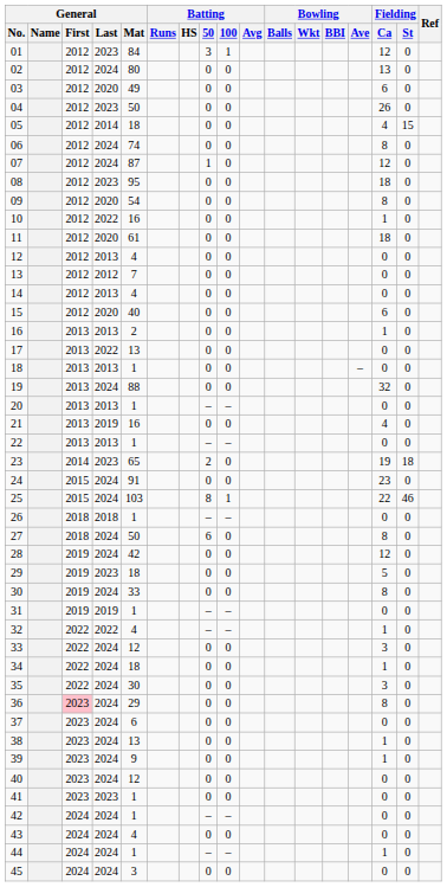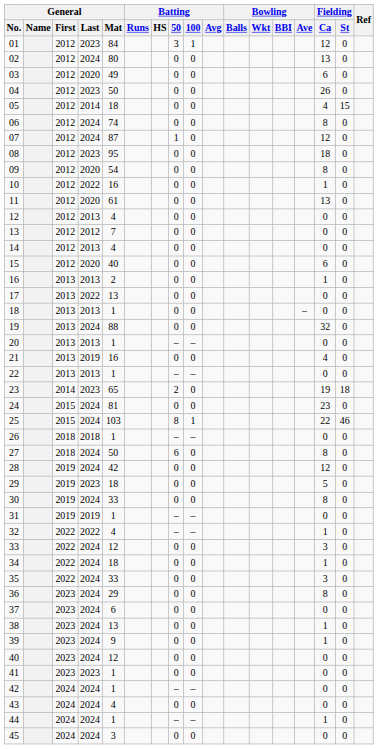 <table class="wikitable plainrowheaders sortable">
 <tr align="center">
 <th scope="col" colspan=5 class="unsortable">General</th>
 <th scope="col" colspan=5 class="unsortable"><a href='#'>Batting</a></th>
 <th scope="col" colspan=4 class="unsortable"><a href='#'>Bowling</a></th>
 <th scope="col" colspan=2 class="unsortable"><a href='#'>Fielding</a></th>
 <th scope="col" rowspan=2 class="unsortable">Ref</th>
 </tr>
 <tr align="center">
 <th scope="col">No.</th>
 <th scope="col">Name</th>
 <th scope="col">First</th>
 <th scope="col">Last</th>
 <th scope="col">Mat</th>
 <th scope="col"><a href='#'>Runs</a></th>
 <th scope="col">HS</th>
 <th scope="col"><a href='#'>50</a></th>
 <th scope="col"><a href='#'>100</a></th>
 <th scope="col"><a href='#'>Avg</a></th>
 <th scope="col"><a href='#'>Balls</a></th>
 <th scope="col"><a href='#'>Wkt</a></th>
 <th scope="col"><a href='#'>BBI</a></th>
 <th scope="col"><a href='#'>Ave</a></th>
 <th scope="col"><a href='#'>Ca</a></th>
 <th scope="col"><a href='#'>St</a></th>
 </tr>
 <tr align="center">
 <td><span>0</span>1</td>
 <th scope="row" align="left"></th>
 <td>2012</td>
 <td>2023</td>
 <td>84</td>
 <td></td>
 <td></td>
 <td>3</td>
 <td>1</td>
 <td></td>
 <td></td>
 <td></td>
 <td></td>
 <td></td>
 <td>12</td>
 <td>0</td>
 <td></td>
 </tr>
 <tr align="center">
 <td><span>0</span>2</td>
 <th scope="row" align="left"> </th>
 <td>2012</td>
 <td>2024</td>
 <td>80</td>
 <td></td>
 <td></td>
 <td>0</td>
 <td>0</td>
 <td></td>
 <td></td>
 <td></td>
 <td></td>
 <td></td>
 <td>13</td>
 <td>0</td>
 <td></td>
 </tr>
 <tr align="center">
 <td><span>0</span>3</td>
 <th scope="row" align="left"></th>
 <td>2012</td>
 <td>2020</td>
 <td>49</td>
 <td></td>
 <td></td>
 <td>0</td>
 <td>0</td>
 <td></td>
 <td></td>
 <td></td>
 <td></td>
 <td></td>
 <td>6</td>
 <td>0</td>
 <td></td>
 </tr>
 <tr align="center">
 <td><span>0</span>4</td>
 <th scope="row" align="left"></th>
 <td>2012</td>
 <td>2023</td>
 <td>50</td>
 <td></td>
 <td></td>
 <td>0</td>
 <td>0</td>
 <td></td>
 <td></td>
 <td></td>
 <td></td>
 <td></td>
 <td>26</td>
 <td>0</td>
 <td></td>
 </tr>
 <tr align="center">
 <td><span>0</span>5</td>
 <th scope="row" align="left"> </th>
 <td>2012</td>
 <td>2014</td>
 <td>18</td>
 <td></td>
 <td></td>
 <td>0</td>
 <td>0</td>
 <td></td>
 <td></td>
 <td></td>
 <td></td>
 <td></td>
 <td>4</td>
 <td>15</td>
 <td></td>
 </tr>
 <tr align="center">
 <td><span>0</span>6</td>
 <th scope="row" align="left"></th>
 <td>2012</td>
 <td>2024</td>
 <td>74</td>
 <td></td>
 <td></td>
 <td>0</td>
 <td>0</td>
 <td></td>
 <td></td>
 <td></td>
 <td></td>
 <td></td>
 <td>8</td>
 <td>0</td>
 <td></td>
 </tr>
 <tr align="center">
 <td><span>0</span>7</td>
 <th scope="row" align="left"> </th>
 <td>2012</td>
 <td>2024</td>
 <td>87</td>
 <td></td>
 <td></td>
 <td>1</td>
 <td>0</td>
 <td></td>
 <td></td>
 <td></td>
 <td></td>
 <td></td>
 <td>12</td>
 <td>0</td>
 <td></td>
 </tr>
 <tr align="center">
 <td><span>0</span>8</td>
 <th scope="row" align="left"> </th>
 <td>2012</td>
 <td>2023</td>
 <td>95</td>
 <td></td>
 <td></td>
 <td>0</td>
 <td>0</td>
 <td></td>
 <td></td>
 <td></td>
 <td></td>
 <td></td>
 <td>18</td>
 <td>0</td>
 <td></td>
 </tr>
 <tr align="center">
 <td><span>0</span>9</td>
 <th scope="row" align="left"></th>
 <td>2012</td>
 <td>2020</td>
 <td>54</td>
 <td></td>
 <td></td>
 <td>0</td>
 <td>0</td>
 <td></td>
 <td></td>
 <td></td>
 <td></td>
 <td></td>
 <td>8</td>
 <td>0</td>
 <td></td>
 </tr>
 <tr align="center">
 <td>10</td>
 <th scope="row" align="left"></th>
 <td>2012</td>
 <td>2022</td>
 <td>16</td>
 <td></td>
 <td></td>
 <td>0</td>
 <td>0</td>
 <td></td>
 <td></td>
 <td></td>
 <td></td>
 <td></td>
 <td>1</td>
 <td>0</td>
 <td></td>
 </tr>
 <tr align="center">
 <td>11</td>
 <th scope="row" align="left"></th>
 <td>2012</td>
 <td>2020</td>
 <td>61</td>
 <td></td>
 <td></td>
 <td>0</td>
 <td>0</td>
 <td></td>
 <td></td>
 <td></td>
 <td></td>
 <td></td>
-<td>18</td>
+<td>13</td>
 <td>0</td>
 <td></td>
 </tr>
 <tr align="center">
 <td>12</td>
 <th scope="row" align="left"></th>
 <td>2012</td>
 <td>2013</td>
 <td>4</td>
 <td></td>
 <td></td>
 <td>0</td>
 <td>0</td>
 <td></td>
 <td></td>
 <td></td>
 <td></td>
 <td></td>
 <td>0</td>
 <td>0</td>
 <td></td>
 </tr>
 <tr align="center">
 <td>13</td>
 <th scope="row" align="left"></th>
 <td>2012</td>
 <td>2012</td>
 <td>7</td>
 <td></td>
 <td></td>
 <td>0</td>
 <td>0</td>
 <td></td>
 <td></td>
 <td></td>
 <td></td>
 <td></td>
 <td>0</td>
 <td>0</td>
 <td></td>
 </tr>
 <tr align="center">
 <td>14</td>
 <th scope="row" align="left"></th>
 <td>2012</td>
 <td>2013</td>
 <td>4</td>
 <td></td>
 <td></td>
 <td>0</td>
 <td>0</td>
 <td></td>
 <td></td>
 <td></td>
 <td></td>
 <td></td>
 <td>0</td>
 <td>0</td>
 <td></td>
 </tr>
 <tr align="center">
 <td>15</td>
 <th scope="row" align="left"></th>
 <td>2012</td>
 <td>2020</td>
 <td>40</td>
 <td></td>
 <td></td>
 <td>0</td>
 <td>0</td>
 <td></td>
 <td></td>
 <td></td>
 <td></td>
 <td></td>
 <td>6</td>
 <td>0</td>
 <td></td>
 </tr>
 <tr align="center">
 <td>16</td>
 <th scope="row" align="left"></th>
 <td>2013</td>
 <td>2013</td>
 <td>2</td>
 <td></td>
 <td></td>
 <td>0</td>
 <td>0</td>
 <td></td>
 <td></td>
 <td></td>
 <td></td>
 <td></td>
 <td>1</td>
 <td>0</td>
 <td></td>
 </tr>
 <tr align="center">
 <td>17</td>
 <th scope="row" align="left"></th>
 <td>2013</td>
 <td>2022</td>
 <td>13</td>
 <td></td>
 <td></td>
 <td>0</td>
 <td>0</td>
 <td></td>
 <td></td>
 <td></td>
 <td></td>
 <td></td>
 <td>0</td>
 <td>0</td>
 <td></td>
 </tr>
 <tr align="center">
 <td>18</td>
 <th scope="row"></th>
 <td>2013</td>
 <td>2013</td>
 <td>1</td>
 <td></td>
 <td></td>
 <td>0</td>
 <td>0</td>
 <td></td>
 <td></td>
 <td></td>
 <td></td>
 <td>–</td>
 <td>0</td>
 <td>0</td>
 <td></td>
 </tr>
 <tr align="center">
 <td>19</td>
 <th scope="row" align="left"></th>
 <td>2013</td>
 <td>2024</td>
 <td>88</td>
 <td></td>
 <td></td>
 <td>0</td>
 <td>0</td>
 <td></td>
 <td></td>
 <td></td>
 <td></td>
 <td></td>
 <td>32</td>
 <td>0</td>
 <td></td>
 </tr>
 <tr align="center">
 <td>20</td>
 <th scope="row" align="left"> </th>
 <td>2013</td>
 <td>2013</td>
 <td>1</td>
 <td></td>
 <td></td>
 <td>–</td>
 <td>–</td>
 <td></td>
 <td></td>
 <td></td>
 <td></td>
 <td></td>
 <td>0</td>
 <td>0</td>
 <td></td>
 </tr>
 <tr align="center">
 <td>21</td>
 <th scope="row" align="left"></th>
 <td>2013</td>
 <td>2019</td>
 <td>16</td>
 <td></td>
 <td></td>
 <td>0</td>
 <td>0</td>
 <td></td>
 <td></td>
 <td></td>
 <td></td>
 <td></td>
 <td>4</td>
 <td>0</td>
 <td></td>
 </tr>
 <tr align="center">
 <td>22</td>
 <th scope="row" align="left"></th>
 <td>2013</td>
 <td>2013</td>
 <td>1</td>
 <td></td>
 <td></td>
 <td>–</td>
 <td>–</td>
 <td></td>
 <td></td>
 <td></td>
 <td></td>
 <td></td>
 <td>0</td>
 <td>0</td>
 <td></td>
 </tr>
 <tr align="center">
 <td>23</td>
 <th scope="row" align="left"> </th>
 <td>2014</td>
 <td>2023</td>
 <td>65</td>
 <td></td>
 <td></td>
 <td>2</td>
 <td>0</td>
 <td></td>
 <td></td>
 <td></td>
 <td></td>
 <td></td>
 <td>19</td>
 <td>18</td>
 <td></td>
 </tr>
 <tr align="center">
 <td>24</td>
 <th scope="row" align="left"></th>
 <td>2015</td>
 <td>2024</td>
-<td>91</td>
+<td>81</td>
 <td></td>
 <td></td>
 <td>0</td>
 <td>0</td>
 <td></td>
 <td></td>
 <td></td>
 <td></td>
 <td></td>
 <td>23</td>
 <td>0</td>
 <td></td>
 </tr>
 <tr align="center">
 <td>25</td>
 <th scope="row" align="left"> </th>
 <td>2015</td>
 <td>2024</td>
 <td>103</td>
 <td></td>
 <td></td>
 <td>8</td>
 <td>1</td>
 <td></td>
 <td></td>
 <td></td>
 <td></td>
 <td></td>
 <td>22</td>
 <td>46</td>
 <td></td>
 </tr>
 <tr align="center">
 <td>26</td>
 <th scope="row" align="left"></th>
 <td>2018</td>
 <td>2018</td>
 <td>1</td>
 <td></td>
 <td></td>
 <td>–</td>
 <td>–</td>
 <td></td>
 <td></td>
 <td></td>
 <td></td>
 <td></td>
 <td>0</td>
 <td>0</td>
 <td></td>
 </tr>
 <tr align="center">
 <td>27</td>
 <th scope="row" align="left"></th>
 <td>2018</td>
 <td>2024</td>
 <td>50</td>
 <td></td>
 <td></td>
 <td>6</td>
 <td>0</td>
 <td></td>
 <td></td>
 <td></td>
 <td></td>
 <td></td>
 <td>8</td>
 <td>0</td>
 <td></td>
 </tr>
 <tr align="center">
 <td>28</td>
 <th scope="row" align="left"></th>
 <td>2019</td>
 <td>2024</td>
 <td>42</td>
 <td></td>
 <td></td>
 <td>0</td>
 <td>0</td>
 <td></td>
 <td></td>
 <td></td>
 <td></td>
 <td></td>
 <td>12</td>
 <td>0</td>
 <td></td>
 </tr>
 <tr align="center">
 <td>29</td>
 <th scope="row" align="left"></th>
 <td>2019</td>
 <td>2023</td>
 <td>18</td>
 <td></td>
 <td></td>
 <td>0</td>
 <td>0</td>
 <td></td>
 <td></td>
 <td></td>
 <td></td>
 <td></td>
 <td>5</td>
 <td>0</td>
 <td></td>
 </tr>
 <tr align="center">
 <td>30</td>
 <th scope="row" align="left"></th>
 <td>2019</td>
 <td>2024</td>
 <td>33</td>
 <td></td>
 <td></td>
 <td>0</td>
 <td>0</td>
 <td></td>
 <td></td>
 <td></td>
 <td></td>
 <td></td>
 <td>8</td>
 <td>0</td>
 <td></td>
 </tr>
 <tr align="center">
 <td>31</td>
 <th scope="row" align="left"></th>
 <td>2019</td>
 <td>2019</td>
 <td>1</td>
 <td></td>
 <td></td>
 <td>–</td>
 <td>–</td>
 <td></td>
 <td></td>
 <td></td>
 <td></td>
 <td></td>
 <td>0</td>
 <td>0</td>
 <td></td>
 </tr>
 <tr align="center">
 <td>32</td>
 <th scope="row" align="left"></th>
 <td>2022</td>
 <td>2022</td>
 <td>4</td>
 <td></td>
 <td></td>
 <td>–</td>
 <td>–</td>
 <td></td>
 <td></td>
 <td></td>
 <td></td>
 <td></td>
 <td>1</td>
 <td>0</td>
 <td></td>
 </tr>
 <tr align="center">
 <td>33</td>
 <th scope="row" align="left"></th>
 <td>2022</td>
 <td>2024</td>
 <td>12</td>
 <td></td>
 <td></td>
 <td>0</td>
 <td>0</td>
 <td></td>
 <td></td>
 <td></td>
 <td></td>
 <td></td>
 <td>3</td>
 <td>0</td>
 <td></td>
 </tr>
 <tr align="center">
 <td>34</td>
 <th scope="row" align="left"></th>
 <td>2022</td>
 <td>2024</td>
 <td>18</td>
 <td></td>
 <td></td>
 <td>0</td>
 <td>0</td>
 <td></td>
 <td></td>
 <td></td>
 <td></td>
 <td></td>
 <td>1</td>
 <td>0</td>
 <td></td>
 </tr>
 <tr align="center">
 <td>35</td>
 <th scope="row" align="left"></th>
 <td>2022</td>
 <td>2024</td>
-<td>30</td>
+<td>33</td>
 <td></td>
 <td></td>
 <td>0</td>
 <td>0</td>
 <td></td>
 <td></td>
 <td></td>
 <td></td>
 <td></td>
 <td>3</td>
 <td>0</td>
 <td></td>
 </tr>
 <tr align="center">
 <td>36</td>
 <th scope="row" align="left"></th>
-<td style="background: pink;">2023</td>
+<td>2023</td>
 <td>2024</td>
 <td>29</td>
 <td></td>
 <td></td>
 <td>0</td>
 <td>0</td>
 <td></td>
 <td></td>
 <td></td>
 <td></td>
 <td></td>
 <td>8</td>
 <td>0</td>
 <td></td>
 </tr>
 <tr align="center">
 <td>37</td>
 <th scope="row" align="left"></th>
 <td>2023</td>
 <td>2024</td>
 <td>6</td>
 <td></td>
 <td></td>
 <td>0</td>
 <td>0</td>
 <td></td>
 <td></td>
 <td></td>
 <td></td>
 <td></td>
 <td>0</td>
 <td>0</td>
 <td></td>
 </tr>
 <tr align="center">
 <td>38</td>
 <th scope="row" align="left"></th>
 <td>2023</td>
 <td>2024</td>
 <td>13</td>
 <td></td>
 <td></td>
 <td>0</td>
 <td>0</td>
 <td></td>
 <td></td>
 <td></td>
 <td></td>
 <td></td>
 <td>1</td>
 <td>0</td>
 <td></td>
 </tr>
 <tr align="center">
 <td>39</td>
 <th scope="row" align="left"></th>
 <td>2023</td>
 <td>2024</td>
 <td>9</td>
 <td></td>
 <td></td>
 <td>0</td>
 <td>0</td>
 <td></td>
 <td></td>
 <td></td>
 <td></td>
 <td></td>
 <td>1</td>
 <td>0</td>
 <td></td>
 </tr>
 <tr align="center">
 <td>40</td>
 <th scope="row" align="left"></th>
 <td>2023</td>
 <td>2024</td>
 <td>12</td>
 <td></td>
 <td></td>
 <td>0</td>
 <td>0</td>
 <td></td>
 <td></td>
 <td></td>
 <td></td>
 <td></td>
 <td>0</td>
 <td>0</td>
 <td></td>
 </tr>
 <tr align="center">
 <td>41</td>
 <th scope="row" align="left"></th>
 <td>2023</td>
 <td>2023</td>
 <td>1</td>
 <td></td>
 <td></td>
 <td>0</td>
 <td>0</td>
 <td></td>
 <td></td>
 <td></td>
 <td></td>
 <td></td>
 <td>0</td>
 <td>0</td>
 <td></td>
 </tr>
 <tr align="center">
 <td>42</td>
 <th scope="row" align="left"></th>
 <td>2024</td>
 <td>2024</td>
 <td>1</td>
 <td></td>
 <td></td>
 <td>–</td>
 <td>–</td>
 <td></td>
 <td></td>
 <td></td>
 <td></td>
 <td></td>
 <td>0</td>
 <td>0</td>
 <td></td>
 </tr>
 <tr align="center">
 <td>43</td>
 <th scope="row" align="left"></th>
 <td>2024</td>
 <td>2024</td>
 <td>4</td>
 <td></td>
 <td></td>
 <td>0</td>
 <td>0</td>
 <td></td>
 <td></td>
 <td></td>
 <td></td>
 <td></td>
 <td>0</td>
 <td>0</td>
 <td></td>
 </tr>
 <tr align="center">
 <td>44</td>
 <th scope="row" align="left"></th>
 <td>2024</td>
 <td>2024</td>
 <td>1</td>
 <td></td>
 <td></td>
 <td>–</td>
 <td>–</td>
 <td></td>
 <td></td>
 <td></td>
 <td></td>
 <td></td>
 <td>1</td>
 <td>0</td>
 <td></td>
 </tr>
 <tr align="center">
 <td>45</td>
 <th scope="row" align="left"></th>
 <td>2024</td>
 <td>2024</td>
 <td>3</td>
 <td></td>
 <td></td>
 <td>0</td>
 <td>0</td>
 <td></td>
 <td></td>
 <td></td>
 <td></td>
 <td></td>
 <td>0</td>
 <td>0</td>
 <td></td>
 </tr>
 </table>
